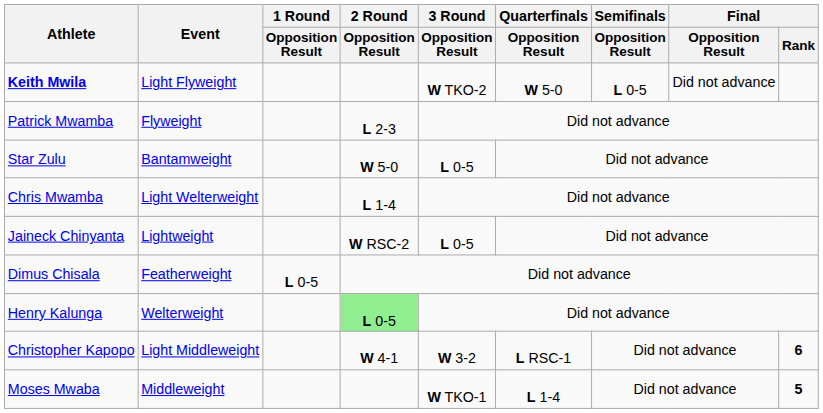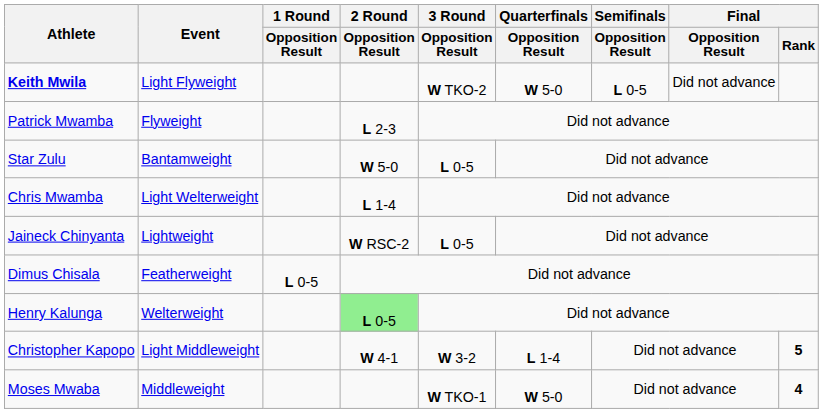 <table class="wikitable" style="font-size:90%">
 <tr>
 <th rowspan="2">Athlete</th>
 <th rowspan="2">Event</th>
 <th>1 Round</th>
 <th>2 Round</th>
 <th>3 Round</th>
 <th>Quarterfinals</th>
 <th>Semifinals</th>
 <th colspan=2>Final</th>
 </tr>
 <tr style="font-size:95%">
 <th>Opposition<br>Result</th>
 <th>Opposition<br>Result</th>
 <th>Opposition<br>Result</th>
 <th>Opposition<br>Result</th>
 <th>Opposition<br>Result</th>
 <th>Opposition<br>Result</th>
 <th>Rank</th>
 </tr>
 <tr align=center>
 <td align=left><strong><a href='#'>Keith Mwila</a> </strong></td>
 <td align=left><a href='#'>Light Flyweight</a></td>
 <td></td>
 <td></td>
 <td><br><strong>W</strong> TKO-2</td>
 <td><br><strong>W</strong> 5-0</td>
 <td><br><strong>L</strong> 0-5</td>
 <td>Did not advance</td>
 <td></td>
 </tr>
 <tr align=center>
 <td align=left><a href='#'>Patrick Mwamba</a></td>
 <td align=left><a href='#'>Flyweight</a></td>
 <td></td>
 <td><br><strong>L</strong> 2-3</td>
 <td colspan=5>Did not advance</td>
 </tr>
 <tr align=center>
 <td align=left><a href='#'>Star Zulu</a></td>
 <td align=left><a href='#'>Bantamweight</a></td>
 <td></td>
 <td><br><strong>W</strong> 5-0</td>
 <td><br><strong>L</strong> 0-5</td>
 <td colspan=5>Did not advance</td>
 </tr>
 <tr align=center>
 <td align=left><a href='#'>Chris Mwamba</a></td>
 <td align=left><a href='#'>Light Welterweight</a></td>
 <td></td>
 <td><br><strong>L</strong> 1-4</td>
 <td colspan=5>Did not advance</td>
 </tr>
 <tr align=center>
 <td align=left><a href='#'>Jaineck Chinyanta</a></td>
 <td align=left><a href='#'>Lightweight</a></td>
 <td></td>
 <td><br><strong>W</strong> RSC-2</td>
 <td><br><strong>L</strong> 0-5</td>
 <td colspan=5>Did not advance</td>
 </tr>
 <tr align=center>
 <td align=left><a href='#'>Dimus Chisala</a></td>
 <td align=left><a href='#'>Featherweight</a></td>
 <td><br><strong>L</strong> 0-5</td>
 <td colspan=6>Did not advance</td>
 </tr>
 <tr align=center>
 <td align=left><a href='#'>Henry Kalunga</a></td>
 <td align=left><a href='#'>Welterweight</a></td>
 <td></td>
 <td style="background: lightgreen;"><br><strong>L</strong> 0-5</td>
 <td colspan=5>Did not advance</td>
 </tr>
 <tr align=center>
 <td align=left><a href='#'>Christopher Kapopo</a></td>
 <td align=left><a href='#'>Light Middleweight</a></td>
 <td></td>
 <td><br><strong>W</strong> 4-1</td>
 <td><br><strong>W</strong> 3-2</td>
-<td><br><strong>L</strong> RSC-1</td>
+<td><br><strong>L</strong> 1-4</td>
 <td colspan=2>Did not advance</td>
-<td><strong>6</strong></td>
+<td><strong>5</strong></td>
 </tr>
 <tr align=center>
 <td align=left><a href='#'>Moses Mwaba</a></td>
 <td align=left><a href='#'>Middleweight</a></td>
 <td></td>
 <td></td>
 <td><br><strong>W</strong> TKO-1</td>
-<td><br><strong>L</strong> 1-4</td>
+<td><br><strong>W</strong> 5-0</td>
 <td colspan=2>Did not advance</td>
-<td><strong>5</strong></td>
+<td><strong>4</strong></td>
 </tr>
 </table>
